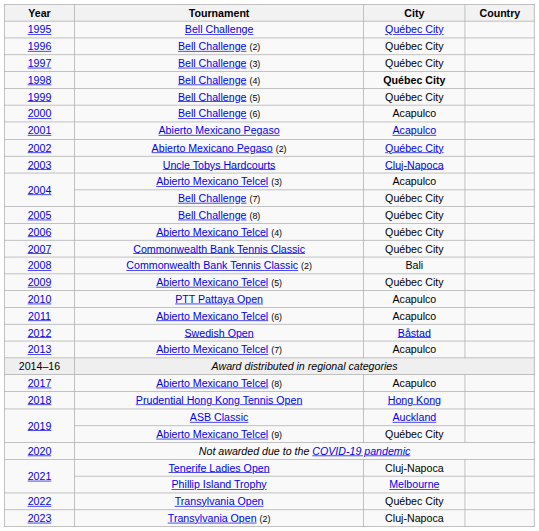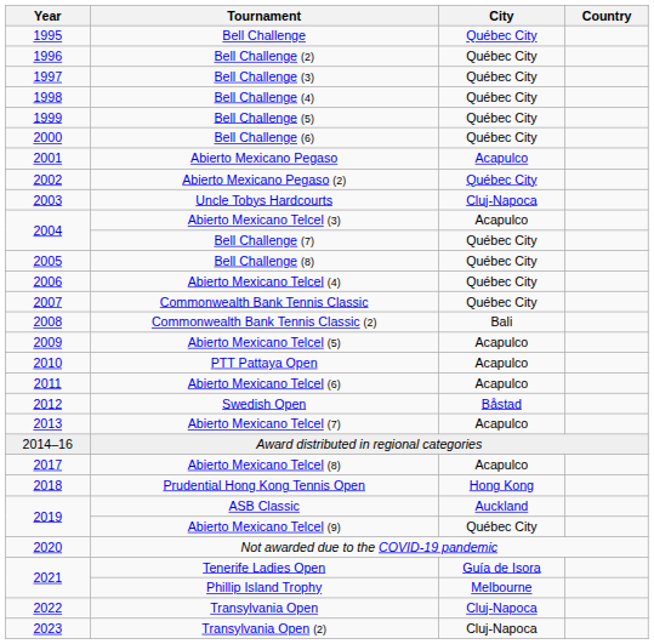 <table class="wikitable" style="width: 60%; text-align:center; font-size:95%">
 <tr>
 <th>Year</th>
 <th>Tournament</th>
 <th>City</th>
 <th>Country</th>
 </tr>
 <tr>
 <td><a href='#'>1995</a></td>
 <td><a href='#'>Bell Challenge</a></td>
 <td><a href='#'>Québec City</a></td>
 <td></td>
 </tr>
 <tr>
 <td><a href='#'>1996</a></td>
 <td><a href='#'>Bell Challenge</a> <small>(2)</small></td>
 <td>Québec City</td>
 <td></td>
 </tr>
 <tr>
 <td><a href='#'>1997</a></td>
 <td><a href='#'>Bell Challenge</a> <small>(3)</small></td>
 <td>Québec City</td>
 <td></td>
 </tr>
 <tr>
 <td><a href='#'>1998</a></td>
 <td><a href='#'>Bell Challenge</a> <small>(4)</small></td>
-<td><strong>Québec City</strong></td>
+<td>Québec City</td>
 <td></td>
 </tr>
 <tr>
 <td><a href='#'>1999</a></td>
 <td><a href='#'>Bell Challenge</a> <small>(5)</small></td>
 <td>Québec City</td>
 <td></td>
 </tr>
 <tr>
 <td><a href='#'>2000</a></td>
 <td><a href='#'>Bell Challenge</a> <small>(6)</small></td>
-<td>Acapulco</td>
+<td>Québec City</td>
 <td></td>
 </tr>
 <tr>
 <td><a href='#'>2001</a></td>
 <td><a href='#'>Abierto Mexicano Pegaso</a></td>
 <td><a href='#'>Acapulco</a></td>
 <td></td>
 </tr>
 <tr>
 <td><a href='#'>2002</a></td>
 <td><a href='#'>Abierto Mexicano Pegaso</a> <small>(2)</small></td>
 <td><a href='#'>Québec City</a></td>
 <td></td>
 </tr>
 <tr>
 <td><a href='#'>2003</a></td>
 <td><a href='#'>Uncle Tobys Hardcourts</a></td>
 <td><a href='#'>Cluj-Napoca</a></td>
 <td></td>
 </tr>
 <tr>
 <td rowspan=2><a href='#'>2004</a></td>
 <td><a href='#'>Abierto Mexicano Telcel</a> <small>(3)</small></td>
 <td>Acapulco</td>
 <td></td>
 </tr>
 <tr>
 <td><a href='#'>Bell Challenge</a> <small>(7)</small></td>
 <td>Québec City</td>
 <td></td>
 </tr>
 <tr>
 <td><a href='#'>2005</a></td>
 <td><a href='#'>Bell Challenge</a> <small>(8)</small></td>
 <td>Québec City</td>
 <td></td>
 </tr>
 <tr>
 <td><a href='#'>2006</a></td>
 <td><a href='#'>Abierto Mexicano Telcel</a> <small>(4)</small></td>
 <td>Québec City</td>
 <td></td>
 </tr>
 <tr>
 <td><a href='#'>2007</a></td>
 <td><a href='#'>Commonwealth Bank Tennis Classic</a></td>
 <td>Québec City</td>
 <td></td>
 </tr>
 <tr>
 <td><a href='#'>2008</a></td>
 <td><a href='#'>Commonwealth Bank Tennis Classic</a> <small>(2)</small></td>
 <td>Bali</td>
 <td></td>
 </tr>
 <tr>
 <td><a href='#'>2009</a></td>
 <td><a href='#'>Abierto Mexicano Telcel</a> <small>(5)</small></td>
-<td>Québec City</td>
+<td>Acapulco</td>
 <td></td>
 </tr>
 <tr>
 <td><a href='#'>2010</a></td>
 <td><a href='#'>PTT Pattaya Open</a></td>
 <td>Acapulco</td>
 <td></td>
 </tr>
 <tr>
 <td><a href='#'>2011</a></td>
 <td><a href='#'>Abierto Mexicano Telcel</a> <small>(6)</small></td>
 <td>Acapulco</td>
 <td></td>
 </tr>
 <tr>
 <td><a href='#'>2012</a></td>
 <td><a href='#'>Swedish Open</a></td>
 <td><a href='#'>Båstad</a></td>
 <td></td>
 </tr>
 <tr>
 <td><a href='#'>2013</a></td>
 <td><a href='#'>Abierto Mexicano Telcel</a> <small>(7)</small></td>
 <td>Acapulco</td>
 <td></td>
 </tr>
 <tr>
 <td style="background:#efefef">2014–16</td>
 <td colspan=3 align=center style="background:#efefef"><em>Award distributed in regional categories</em></td>
 </tr>
 <tr>
 <td><a href='#'>2017</a></td>
 <td><a href='#'>Abierto Mexicano Telcel</a> <small>(8)</small></td>
 <td>Acapulco</td>
 <td></td>
 </tr>
 <tr>
 <td><a href='#'>2018</a></td>
 <td><a href='#'>Prudential Hong Kong Tennis Open</a></td>
 <td><a href='#'>Hong Kong</a></td>
 <td></td>
 </tr>
 <tr>
 <td rowspan=2><a href='#'>2019</a></td>
 <td><a href='#'>ASB Classic</a></td>
 <td><a href='#'>Auckland</a></td>
 <td></td>
 </tr>
 <tr>
 <td><a href='#'>Abierto Mexicano Telcel</a> <small>(9)</small></td>
 <td>Québec City</td>
 <td></td>
 </tr>
 <tr>
 <td><a href='#'>2020</a></td>
 <td colspan=3 style="text-align:center;"><em>Not awarded due to the <a href='#'>COVID-19 pandemic</a></em></td>
 </tr>
 <tr>
 <td rowspan=2><a href='#'>2021</a></td>
 <td><a href='#'>Tenerife Ladies Open</a></td>
-<td>Cluj-Napoca</td>
+<td><a href='#'>Guía de Isora</a></td>
 <td></td>
 </tr>
 <tr>
 <td><a href='#'> Phillip Island Trophy</a></td>
 <td><a href='#'>Melbourne</a></td>
 <td></td>
 </tr>
 <tr>
 <td><a href='#'>2022</a></td>
 <td><a href='#'>Transylvania Open</a></td>
-<td>Québec City</td>
+<td><a href='#'>Cluj-Napoca</a></td>
 <td></td>
 </tr>
 <tr>
 <td><a href='#'>2023</a></td>
 <td><a href='#'>Transylvania Open</a> <small>(2)</small></td>
 <td>Cluj-Napoca</td>
 <td></td>
 </tr>
 </table>
